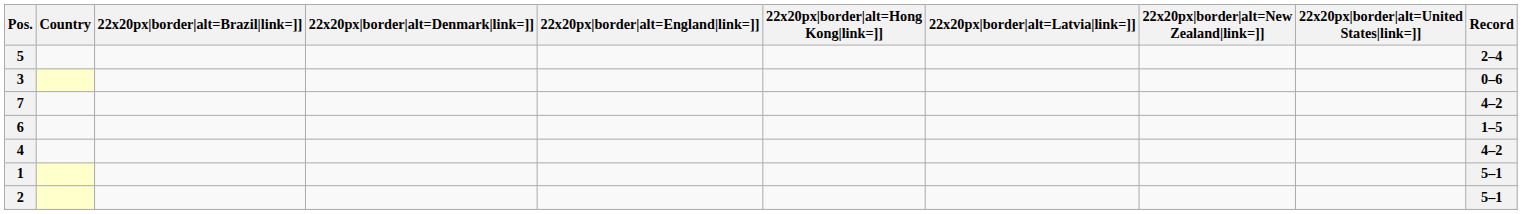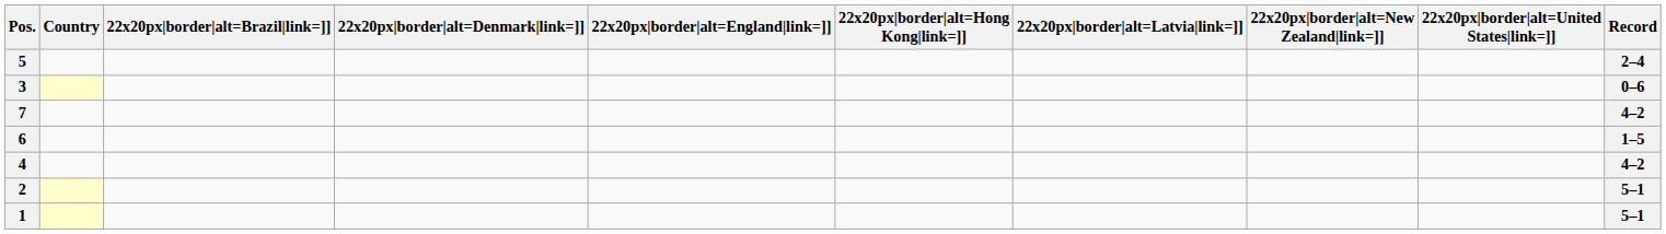 <table class="wikitable sortable nowrap" style="text-align:center; font-size:0.9em;">
 <tr>
 <th>Pos.</th>
 <th>Country</th>
 <th [[Image:>22x20px|border|alt=Brazil|link=]]</th>
 <th [[Image:>22x20px|border|alt=Denmark|link=]]</th>
 <th [[Image:>22x20px|border|alt=England|link=]]</th>
 <th [[Image:>22x20px|border|alt=Hong Kong|link=]]</th>
 <th [[Image:>22x20px|border|alt=Latvia|link=]]</th>
 <th [[Image:>22x20px|border|alt=New Zealand|link=]]</th>
 <th [[Image:>22x20px|border|alt=United States|link=]]</th>
 <th>Record</th>
 </tr>
 <tr>
 <th>5</th>
 <td style="text-align:left;"></td>
 <td></td>
 <td></td>
 <td></td>
 <td></td>
 <td></td>
 <td></td>
 <td></td>
 <th>2–4</th>
 </tr>
 <tr>
 <th>3</th>
 <td style="text-align:left; background:#ffffcc;"></td>
 <td></td>
 <td></td>
 <td></td>
 <td></td>
 <td></td>
 <td></td>
 <td></td>
 <th>0–6</th>
 </tr>
 <tr>
 <th>7</th>
 <td style="text-align:left;"></td>
 <td></td>
 <td></td>
 <td></td>
 <td></td>
 <td></td>
 <td></td>
 <td></td>
 <th>4–2</th>
 </tr>
 <tr>
 <th>6</th>
 <td style="text-align:left;"></td>
 <td></td>
 <td></td>
 <td></td>
 <td></td>
 <td></td>
 <td></td>
 <td></td>
 <th>1–5</th>
 </tr>
 <tr>
 <th>4</th>
 <td style="text-align:left;"></td>
 <td></td>
 <td></td>
 <td></td>
 <td></td>
 <td></td>
 <td></td>
 <td></td>
 <th>4–2</th>
 </tr>
 <tr>
+<th>2</th>
+<td style="text-align:left; background:#ffffcc;"></td>
+<td></td>
+<td></td>
+<td></td>
+<td></td>
+<td></td>
+<td></td>
+<td></td>
+<th>5–1</th>
+</tr>
+<tr>
 <th>1</th>
 <td style="text-align:left; background:#ffffcc;"></td>
 <td></td>
 <td></td>
 <td></td>
 <td></td>
 <td></td>
 <td></td>
 <td></td>
 <th>5–1</th>
 </tr>
-<tr>
-<th>2</th>
-<td style="text-align:left; background:#ffffcc;"></td>
-<td></td>
-<td></td>
-<td></td>
-<td></td>
-<td></td>
-<td></td>
-<td></td>
-<th>5–1</th>
-</tr>
 </table>
